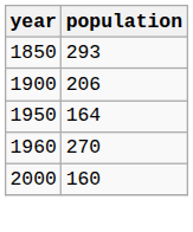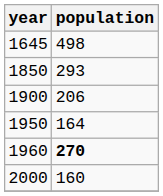 <table class="wikitable">
 <tr>
 <th>year</th>
 <th>population</th>
+</tr>
+<tr>
+<td>1645</td>
+<td>498</td>
 </tr>
 <tr>
 <td>1850</td>
 <td>293</td>
 </tr>
 <tr>
 <td>1900</td>
 <td>206</td>
 </tr>
 <tr>
 <td>1950</td>
 <td>164</td>
 </tr>
 <tr>
 <td>1960</td>
-<td>270</td>
+<td><strong>270</strong></td>
 </tr>
 <tr>
 <td>2000</td>
 <td>160</td>
 </tr>
 <tr>
 </tr>
 </table>
